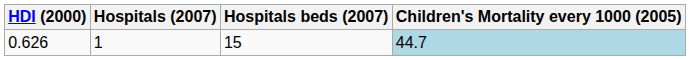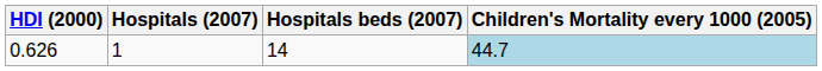 <table class="wikitable" border="1">
 <tr>
 <th><a href='#'>HDI</a> (2000)</th>
 <th>Hospitals (2007)</th>
 <th>Hospitals beds (2007)</th>
 <th>Children's Mortality every 1000 (2005)</th>
 </tr>
 <tr>
 <td>0.626</td>
 <td>1</td>
-<td>15</td>
+<td>14</td>
 <td style="background: lightblue;">44.7</td>
 </tr>
 <tr>
 </tr>
 </table>
